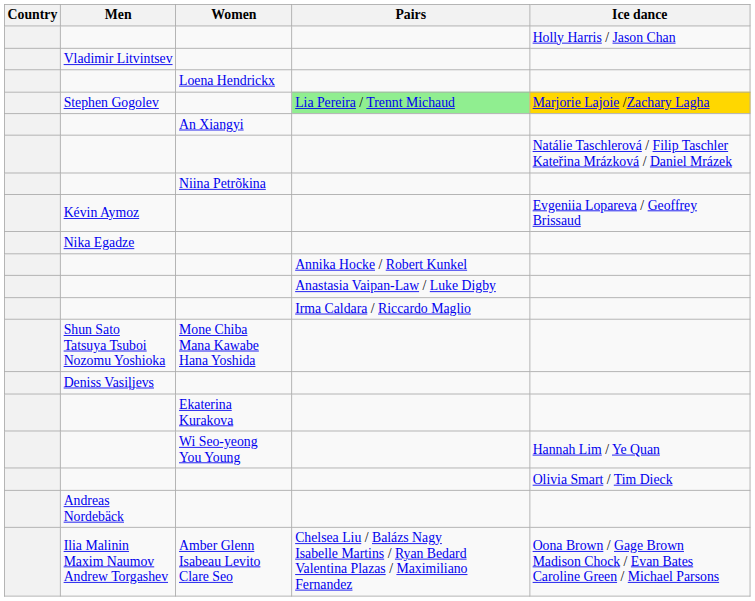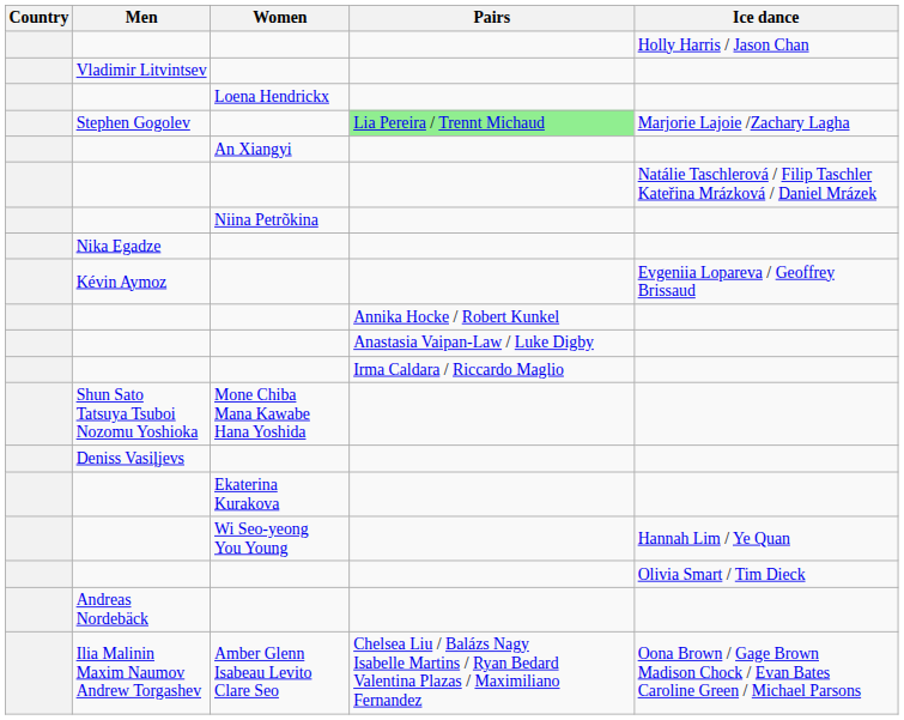 <table class="wikitable unsortable" style="text-align:left;">
 <tr>
 <th scope="col">Country</th>
 <th scope="col">Men</th>
 <th scope="col">Women</th>
 <th scope="col">Pairs</th>
 <th scope="col">Ice dance</th>
 </tr>
 <tr>
 <th scope="row" style="text-align:left"></th>
 <td></td>
 <td></td>
 <td></td>
 <td><a href='#'>Holly Harris</a> / <a href='#'>Jason Chan</a></td>
 </tr>
 <tr>
 <th scope="row" style="text-align:left"></th>
 <td><a href='#'>Vladimir Litvintsev</a></td>
 <td></td>
 <td></td>
 <td></td>
 </tr>
 <tr>
 <th scope="row" style="text-align:left"></th>
 <td></td>
 <td><a href='#'>Loena Hendrickx</a></td>
 <td></td>
 <td></td>
 </tr>
 <tr>
 <th scope="row" style="text-align:left"></th>
 <td><a href='#'>Stephen Gogolev</a></td>
 <td></td>
 <td style="background: lightgreen;"><a href='#'>Lia Pereira</a> / <a href='#'>Trennt Michaud</a></td>
-<td style="background: gold;"><a href='#'>Marjorie Lajoie</a> /<a href='#'>Zachary Lagha</a></td>
+<td><a href='#'>Marjorie Lajoie</a> /<a href='#'>Zachary Lagha</a></td>
 </tr>
 <tr>
 <th scope="row" style="text-align:left"></th>
 <td></td>
 <td><a href='#'>An Xiangyi</a></td>
 <td></td>
 <td></td>
 </tr>
 <tr>
 <th scope="row" style="text-align:left"></th>
 <td></td>
 <td></td>
 <td></td>
 <td><a href='#'>Natálie Taschlerová</a> / <a href='#'>Filip Taschler</a><br><a href='#'>Kateřina Mrázková</a> / <a href='#'>Daniel Mrázek</a></td>
 </tr>
 <tr>
 <th scope="row" style="text-align:left"></th>
 <td></td>
 <td><a href='#'>Niina Petrõkina</a></td>
 <td></td>
 <td></td>
 </tr>
 <tr>
 <th scope="row" style="text-align:left"></th>
+<td><a href='#'>Nika Egadze</a></td>
+<td></td>
+<td></td>
+<td></td>
+</tr>
+<tr>
+<th scope="row" style="text-align:left"></th>
 <td><a href='#'>Kévin Aymoz</a></td>
 <td></td>
 <td></td>
 <td><a href='#'>Evgeniia Lopareva</a> / <a href='#'>Geoffrey Brissaud</a></td>
-</tr>
-<tr>
-<th scope="row" style="text-align:left"></th>
-<td><a href='#'>Nika Egadze</a></td>
-<td></td>
-<td></td>
-<td></td>
 </tr>
 <tr>
 <th scope="row" style="text-align:left"></th>
 <td></td>
 <td></td>
 <td><a href='#'>Annika Hocke</a> / <a href='#'>Robert Kunkel</a></td>
 <td></td>
 </tr>
 <tr>
 <th scope="row" style="text-align:left"></th>
 <td></td>
 <td></td>
 <td><a href='#'>Anastasia Vaipan-Law</a> / <a href='#'>Luke Digby</a></td>
 <td></td>
 </tr>
 <tr>
 <th scope="row" style="text-align:left"></th>
 <td></td>
 <td></td>
 <td><a href='#'>Irma Caldara</a> / <a href='#'>Riccardo Maglio</a></td>
 <td></td>
 </tr>
 <tr>
 <th scope="row" style="text-align:left"></th>
 <td><a href='#'>Shun Sato</a><br><a href='#'>Tatsuya Tsuboi</a><br><a href='#'>Nozomu Yoshioka</a></td>
 <td><a href='#'>Mone Chiba</a><br><a href='#'>Mana Kawabe</a><br><a href='#'>Hana Yoshida</a></td>
 <td></td>
 <td></td>
 </tr>
 <tr>
 <th scope="row" style="text-align:left"></th>
 <td><a href='#'>Deniss Vasiļjevs</a></td>
 <td></td>
 <td></td>
 <td></td>
 </tr>
 <tr>
 <th scope="row" style="text-align:left"></th>
 <td></td>
 <td><a href='#'>Ekaterina Kurakova</a></td>
 <td></td>
 <td></td>
 </tr>
 <tr>
 <th scope="row" style="text-align:left"></th>
 <td></td>
 <td><a href='#'>Wi Seo-yeong</a><br><a href='#'>You Young</a></td>
 <td></td>
 <td><a href='#'>Hannah Lim</a> / <a href='#'>Ye Quan</a></td>
 </tr>
 <tr>
 <th scope="row" style="text-align:left"></th>
 <td></td>
 <td></td>
 <td></td>
 <td><a href='#'>Olivia Smart</a> / <a href='#'>Tim Dieck</a></td>
 </tr>
 <tr>
 <th scope="row" style="text-align:left"></th>
 <td><a href='#'>Andreas Nordebäck</a></td>
 <td></td>
 <td></td>
 <td></td>
 </tr>
 <tr>
 <th scope="row" style="text-align:left"></th>
 <td><a href='#'>Ilia Malinin</a><br><a href='#'>Maxim Naumov</a><br><a href='#'>Andrew Torgashev</a></td>
 <td><a href='#'>Amber Glenn</a><br><a href='#'>Isabeau Levito</a><br><a href='#'>Clare Seo</a></td>
 <td><a href='#'>Chelsea Liu</a> / <a href='#'>Balázs Nagy</a><br><a href='#'>Isabelle Martins</a> / <a href='#'>Ryan Bedard</a><br><a href='#'>Valentina Plazas</a> / <a href='#'>Maximiliano Fernandez</a></td>
 <td><a href='#'>Oona Brown</a> / <a href='#'>Gage Brown</a><br><a href='#'>Madison Chock</a> / <a href='#'>Evan Bates</a><br><a href='#'>Caroline Green</a> / <a href='#'>Michael Parsons</a></td>
 </tr>
 </table>
